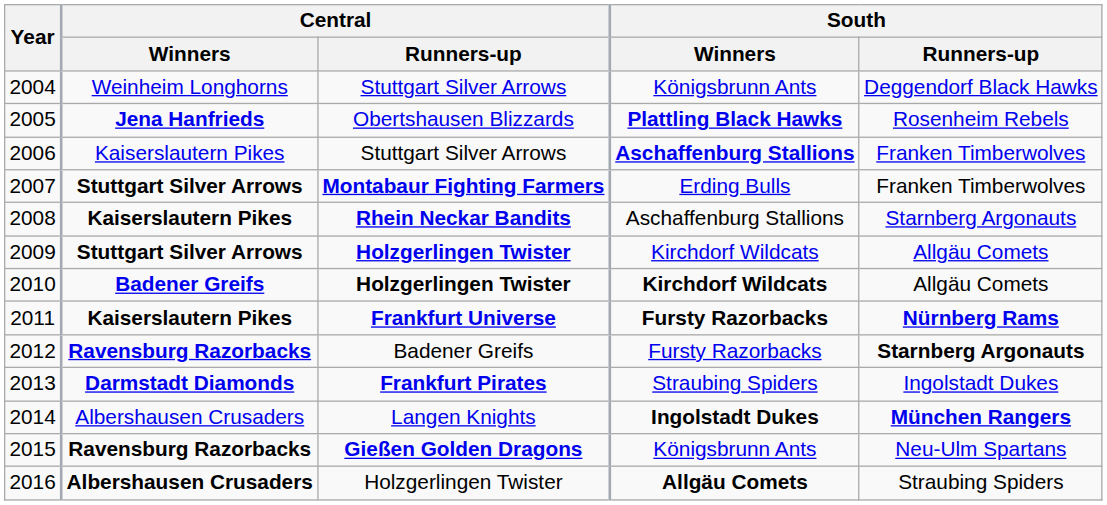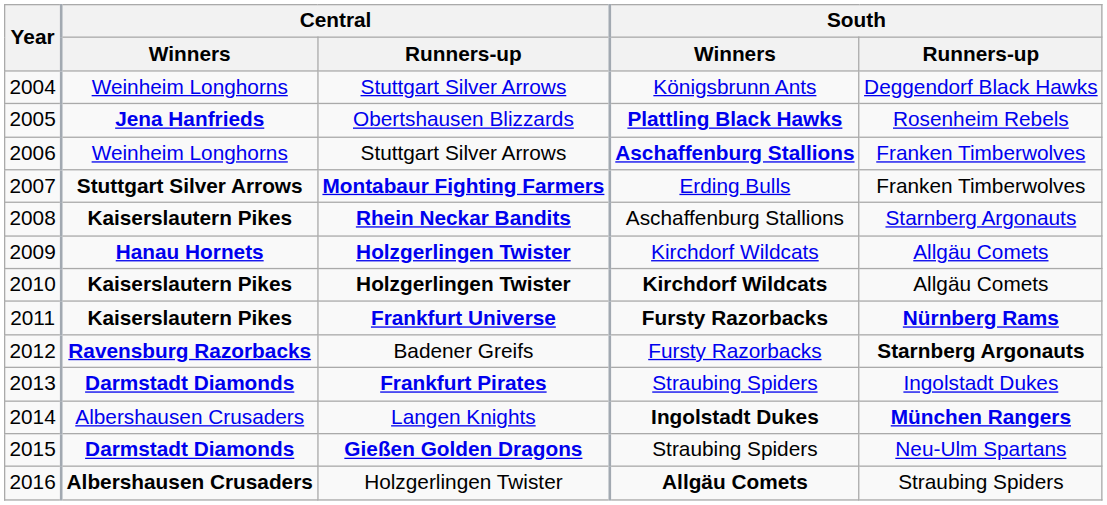 <table class="wikitable" style="text-align:center;">
 <tr>
 <th rowspan="2">Year</th>
 <th colspan="2" style="border-left:2pt solid #A2A9B1">Central</th>
 <th colspan="2" style="border-left:2pt solid #A2A9B1">South</th>
 </tr>
 <tr>
 <th style="border-left:2pt solid #A2A9B1">Winners</th>
 <th>Runners-up</th>
 <th style="border-left:2pt solid #A2A9B1">Winners</th>
 <th>Runners-up</th>
 </tr>
 <tr>
 <td>2004</td>
 <td style="border-left:2pt solid #A2A9B1"><a href='#'>Weinheim Longhorns</a></td>
 <td><a href='#'>Stuttgart Silver Arrows</a></td>
 <td style="border-left:2pt solid #A2A9B1"><a href='#'>Königsbrunn Ants</a></td>
 <td><a href='#'>Deggendorf Black Hawks</a></td>
 </tr>
 <tr>
 <td>2005</td>
 <td style="border-left:2pt solid #A2A9B1"><strong><a href='#'>Jena Hanfrieds</a></strong></td>
 <td><a href='#'>Obertshausen Blizzards</a></td>
 <td style="border-left:2pt solid #A2A9B1"><strong><a href='#'>Plattling Black Hawks</a></strong></td>
 <td><a href='#'>Rosenheim Rebels</a></td>
 </tr>
 <tr>
 <td>2006</td>
-<td style="border-left:2pt solid #A2A9B1"><a href='#'>Kaiserslautern Pikes</a></td>
+<td style="border-left:2pt solid #A2A9B1"><a href='#'>Weinheim Longhorns</a></td>
 <td>Stuttgart Silver Arrows</td>
 <td style="border-left:2pt solid #A2A9B1"><strong><a href='#'>Aschaffenburg Stallions</a></strong></td>
 <td><a href='#'>Franken Timberwolves</a></td>
 </tr>
 <tr>
 <td>2007</td>
 <td style="border-left:2pt solid #A2A9B1"><strong>Stuttgart Silver Arrows</strong></td>
 <td><strong><a href='#'>Montabaur Fighting Farmers</a></strong></td>
 <td style="border-left:2pt solid #A2A9B1"><a href='#'>Erding Bulls</a></td>
 <td>Franken Timberwolves</td>
 </tr>
 <tr>
 <td>2008</td>
 <td style="border-left:2pt solid #A2A9B1"><strong>Kaiserslautern Pikes</strong></td>
 <td><strong><a href='#'>Rhein Neckar Bandits</a></strong></td>
 <td style="border-left:2pt solid #A2A9B1">Aschaffenburg Stallions</td>
 <td><a href='#'>Starnberg Argonauts</a></td>
 </tr>
 <tr>
 <td>2009</td>
-<td style="border-left:2pt solid #A2A9B1"><strong>Stuttgart Silver Arrows</strong></td>
+<td style="border-left:2pt solid #A2A9B1"><strong><a href='#'>Hanau Hornets</a></strong></td>
 <td><strong><a href='#'>Holzgerlingen Twister</a></strong></td>
 <td style="border-left:2pt solid #A2A9B1"><a href='#'>Kirchdorf Wildcats</a></td>
 <td><a href='#'>Allgäu Comets</a></td>
 </tr>
 <tr>
 <td>2010</td>
-<td style="border-left:2pt solid #A2A9B1"><strong><a href='#'>Badener Greifs</a></strong></td>
+<td style="border-left:2pt solid #A2A9B1"><strong>Kaiserslautern Pikes</strong></td>
 <td><strong>Holzgerlingen Twister</strong></td>
 <td style="border-left:2pt solid #A2A9B1"><strong>Kirchdorf Wildcats</strong></td>
 <td>Allgäu Comets</td>
 </tr>
 <tr>
 <td>2011</td>
 <td style="border-left:2pt solid #A2A9B1"><strong>Kaiserslautern Pikes</strong></td>
 <td><strong><a href='#'>Frankfurt Universe</a></strong></td>
 <td style="border-left:2pt solid #A2A9B1"><strong>Fursty Razorbacks</strong></td>
 <td><strong><a href='#'>Nürnberg Rams</a></strong></td>
 </tr>
 <tr>
 <td>2012</td>
 <td style="border-left:2pt solid #A2A9B1"><strong><a href='#'>Ravensburg Razorbacks</a></strong></td>
 <td>Badener Greifs</td>
 <td style="border-left:2pt solid #A2A9B1"><a href='#'>Fursty Razorbacks</a></td>
 <td><strong>Starnberg Argonauts</strong></td>
 </tr>
 <tr>
 <td>2013</td>
 <td style="border-left:2pt solid #A2A9B1"><strong><a href='#'>Darmstadt Diamonds</a></strong></td>
 <td><strong><a href='#'>Frankfurt Pirates</a></strong></td>
 <td style="border-left:2pt solid #A2A9B1"><a href='#'>Straubing Spiders</a></td>
 <td><a href='#'>Ingolstadt Dukes</a></td>
 </tr>
 <tr>
 <td>2014</td>
 <td style="border-left:2pt solid #A2A9B1"><a href='#'>Albershausen Crusaders</a></td>
 <td><a href='#'>Langen Knights</a></td>
 <td style="border-left:2pt solid #A2A9B1"><strong>Ingolstadt Dukes</strong></td>
 <td><strong><a href='#'>München Rangers</a></strong></td>
 </tr>
 <tr>
 <td>2015</td>
-<td style="border-left:2pt solid #A2A9B1"><strong>Ravensburg Razorbacks</strong></td>
+<td style="border-left:2pt solid #A2A9B1"><strong><a href='#'>Darmstadt Diamonds</a></strong></td>
 <td><strong><a href='#'>Gießen Golden Dragons</a></strong></td>
-<td style="border-left:2pt solid #A2A9B1"><a href='#'>Königsbrunn Ants</a></td>
+<td style="border-left:2pt solid #A2A9B1">Straubing Spiders</td>
 <td><a href='#'>Neu-Ulm Spartans</a></td>
 </tr>
 <tr>
 <td>2016</td>
 <td style="border-left:2pt solid #A2A9B1"><strong>Albershausen Crusaders</strong></td>
 <td>Holzgerlingen Twister</td>
 <td style="border-left:2pt solid #A2A9B1"><strong>Allgäu Comets</strong></td>
 <td>Straubing Spiders</td>
 </tr>
 </table>
